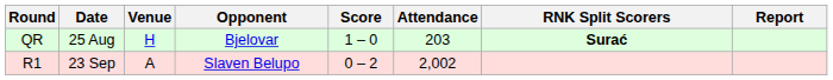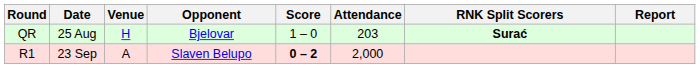 <table class="wikitable sortable" style="text-align: center; font-size:95%;">
 <tr>
 <th width="30">Round</th>
 <th width="60">Date<br></th>
 <th width="20">Venue<br></th>
 <th width="150">Opponent<br></th>
 <th width="60">Score<br></th>
 <th width="40">Attendance<br></th>
 <th width="250">RNK Split Scorers</th>
 <th width="90" class="unsortable">Report</th>
 </tr>
 <tr bgcolor="#ddffdd">
 <td>QR</td>
 <td>25 Aug</td>
 <td><a href='#'>H</a></td>
 <td><a href='#'>Bjelovar</a></td>
 <td>1 – 0</td>
 <td>203</td>
 <td><strong>Surać</strong></td>
 <td></td>
 </tr>
 <tr bgcolor="#ffdddd">
 <td>R1</td>
 <td>23 Sep</td>
 <td>A</td>
 <td><a href='#'>Slaven Belupo</a></td>
-<td>0 – 2</td>
-<td>2,002</td>
+<td><strong>0 – 2</strong></td>
+<td>2,000</td>
 <td></td>
 <td></td>
 </tr>
 </table>
